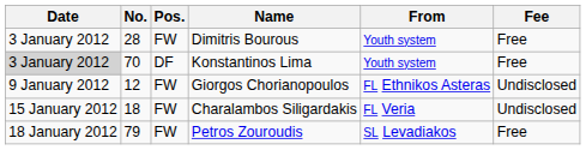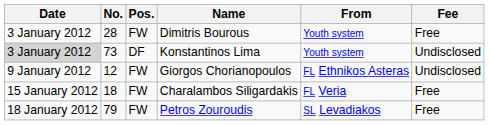 <table class="wikitable">
 <tr>
 <th>Date</th>
 <th>No.</th>
 <th>Pos.</th>
 <th>Name</th>
 <th>From</th>
 <th>Fee</th>
 </tr>
 <tr>
 <td>3 January 2012</td>
 <td>28</td>
 <td>FW</td>
 <td> Dimitris Bourous</td>
 <td><small><a href='#'>Youth system</a></small></td>
 <td>Free</td>
 </tr>
 <tr>
 <td style="background: lightgrey;">3 January 2012</td>
-<td>70</td>
+<td>73</td>
 <td>DF</td>
 <td> Konstantinos Lima</td>
 <td><small><a href='#'>Youth system</a></small></td>
-<td>Free</td>
+<td>Undisclosed</td>
 </tr>
 <tr>
 <td>9 January 2012</td>
 <td>12</td>
 <td>FW</td>
 <td> Giorgos Chorianopoulos</td>
 <td> <small><a href='#'>FL</a></small> <a href='#'>Ethnikos Asteras</a></td>
 <td>Undisclosed</td>
 </tr>
 <tr>
 <td>15 January 2012</td>
 <td>18</td>
 <td>FW</td>
 <td> Charalambos Siligardakis</td>
 <td> <small><a href='#'>FL</a></small> <a href='#'>Veria</a></td>
-<td>Undisclosed</td>
+<td>Free</td>
 </tr>
 <tr>
 <td>18 January 2012</td>
 <td>79</td>
 <td>FW</td>
 <td> <a href='#'>Petros Zouroudis</a></td>
 <td> <small><a href='#'>SL</a></small> <a href='#'>Levadiakos</a></td>
 <td>Free</td>
 </tr>
 </table>
